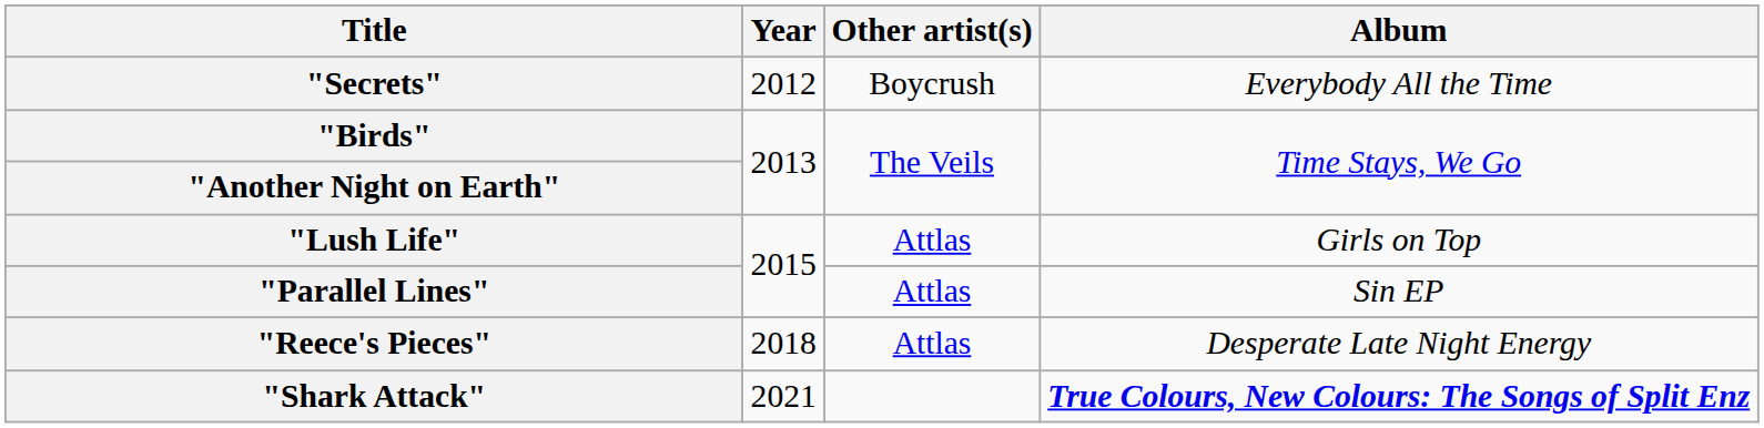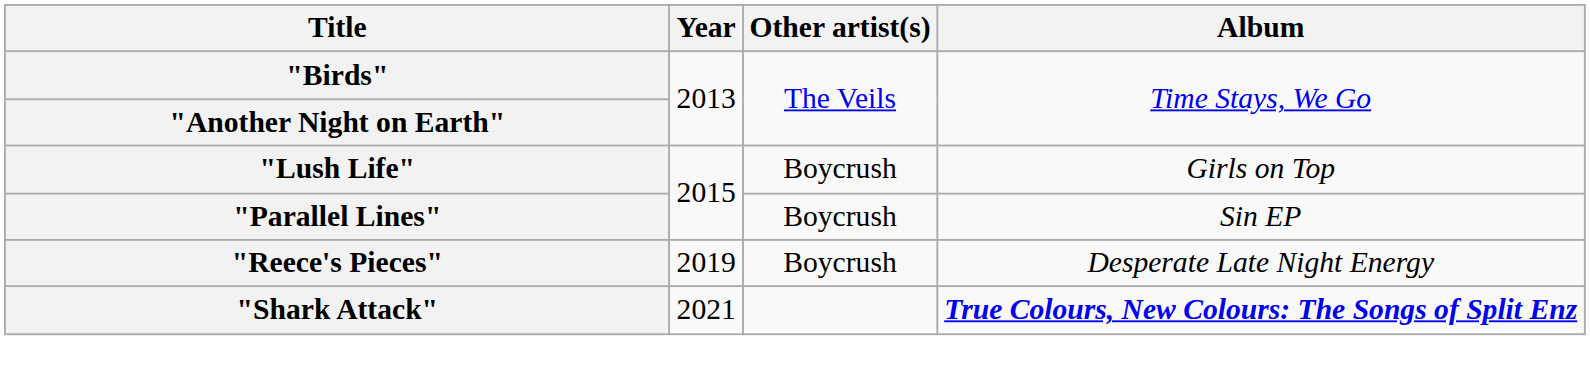 <table class="wikitable plainrowheaders" style="text-align:center;">
 <tr>
 <th scope="col" style="width:22em;">Title</th>
 <th scope="col">Year</th>
 <th scope="col">Other artist(s)</th>
 <th scope="col">Album</th>
-</tr>
-<tr>
-<th scope="row">"Secrets"</th>
-<td>2012</td>
-<td>Boycrush</td>
-<td><em>Everybody All the Time</em></td>
 </tr>
 <tr>
 <th scope="row">"Birds"</th>
 <td rowspan="2">2013</td>
 <td rowspan="2"><a href='#'>The Veils</a></td>
 <td rowspan="2"><em><a href='#'>Time Stays, We Go</a></em></td>
 </tr>
 <tr>
 <th scope="row">"Another Night on Earth"</th>
 </tr>
 <tr>
 <th scope="row">"Lush Life"</th>
 <td rowspan="2">2015</td>
-<td><a href='#'>Attlas</a></td>
+<td>Boycrush</td>
 <td><em>Girls on Top</em></td>
 </tr>
 <tr>
 <th scope="row">"Parallel Lines"</th>
-<td><a href='#'>Attlas</a></td>
+<td>Boycrush</td>
 <td><em>Sin EP</em></td>
 </tr>
 <tr>
 <th scope="row">"Reece's Pieces"</th>
-<td>2018</td>
-<td><a href='#'>Attlas</a></td>
+<td>2019</td>
+<td>Boycrush</td>
 <td><em>Desperate Late Night Energy</em></td>
 </tr>
 <tr>
 <th scope="row">"Shark Attack"</th>
 <td>2021</td>
 <td></td>
 <td><strong><em><a href='#'>True Colours, New Colours: The Songs of Split Enz</a></em></strong></td>
 </tr>
 </table>
